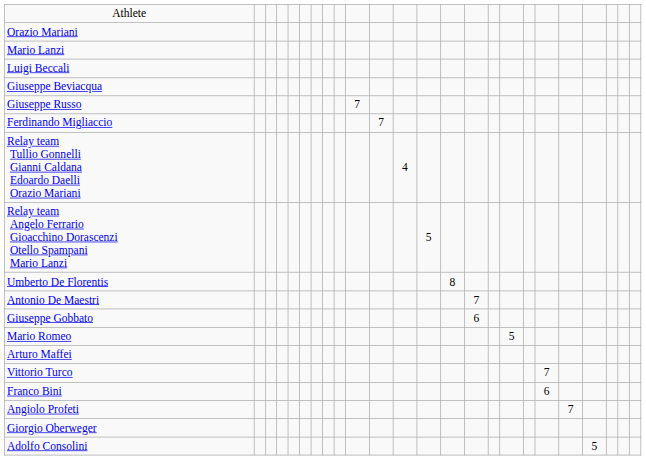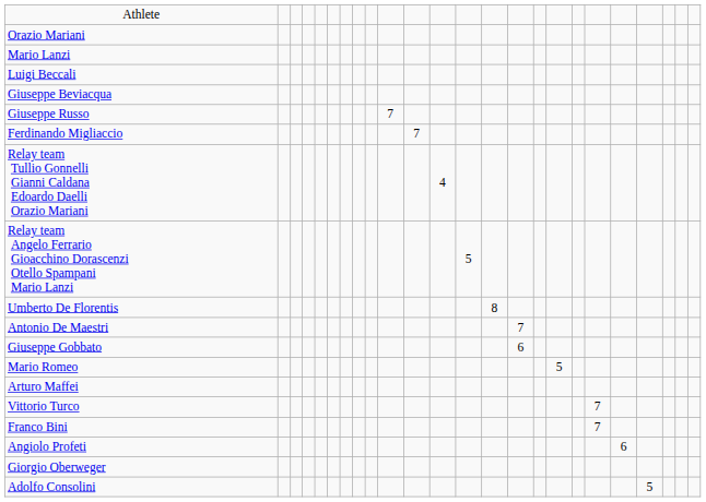 <table class="wikitable" style="text-align: center; font-size:100%" width="70%">
 <tr>
 <td>Athlete</td>
 <td></td>
 <td></td>
 <td></td>
 <td></td>
 <td></td>
 <td></td>
 <td></td>
 <td></td>
 <td></td>
 <td></td>
 <td></td>
 <td></td>
 <td></td>
 <td></td>
 <td></td>
 <td></td>
 <td></td>
 <td></td>
 <td></td>
 <td></td>
 <td></td>
 <td></td>
 <td></td>
 </tr>
 <tr>
 <td align=left><a href='#'>Orazio Mariani</a></td>
 <td></td>
 <td></td>
 <td></td>
 <td></td>
 <td></td>
 <td></td>
 <td></td>
 <td></td>
 <td></td>
 <td></td>
 <td></td>
 <td></td>
 <td></td>
 <td></td>
 <td></td>
 <td></td>
 <td></td>
 <td></td>
 <td></td>
 <td></td>
 <td></td>
 <td></td>
 <td></td>
 </tr>
 <tr>
 <td align=left><a href='#'>Mario Lanzi</a></td>
 <td></td>
 <td></td>
 <td></td>
 <td></td>
 <td></td>
 <td></td>
 <td></td>
 <td></td>
 <td></td>
 <td></td>
 <td></td>
 <td></td>
 <td></td>
 <td></td>
 <td></td>
 <td></td>
 <td></td>
 <td></td>
 <td></td>
 <td></td>
 <td></td>
 <td></td>
 <td></td>
 </tr>
 <tr>
 <td align=left><a href='#'>Luigi Beccali</a></td>
 <td></td>
 <td></td>
 <td></td>
 <td></td>
 <td></td>
 <td></td>
 <td></td>
 <td></td>
 <td></td>
 <td></td>
 <td></td>
 <td></td>
 <td></td>
 <td></td>
 <td></td>
 <td></td>
 <td></td>
 <td></td>
 <td></td>
 <td></td>
 <td></td>
 <td></td>
 <td></td>
 </tr>
 <tr>
 <td align=left><a href='#'>Giuseppe Beviacqua</a></td>
 <td></td>
 <td></td>
 <td></td>
 <td></td>
 <td></td>
 <td></td>
 <td></td>
 <td></td>
 <td></td>
 <td></td>
 <td></td>
 <td></td>
 <td></td>
 <td></td>
 <td></td>
 <td></td>
 <td></td>
 <td></td>
 <td></td>
 <td></td>
 <td></td>
 <td></td>
 <td></td>
 </tr>
 <tr>
 <td align=left><a href='#'>Giuseppe Russo</a></td>
 <td></td>
 <td></td>
 <td></td>
 <td></td>
 <td></td>
 <td></td>
 <td></td>
 <td></td>
 <td>7</td>
 <td></td>
 <td></td>
 <td></td>
 <td></td>
 <td></td>
 <td></td>
 <td></td>
 <td></td>
 <td></td>
 <td></td>
 <td></td>
 <td></td>
 <td></td>
 <td></td>
 </tr>
 <tr>
 <td align=left><a href='#'>Ferdinando Migliaccio</a></td>
 <td></td>
 <td></td>
 <td></td>
 <td></td>
 <td></td>
 <td></td>
 <td></td>
 <td></td>
 <td></td>
 <td>7</td>
 <td></td>
 <td></td>
 <td></td>
 <td></td>
 <td></td>
 <td></td>
 <td></td>
 <td></td>
 <td></td>
 <td></td>
 <td></td>
 <td></td>
 <td></td>
 </tr>
 <tr>
 <td align=left><a href='#'>Relay team</a><br> <a href='#'>Tullio Gonnelli</a><br> <a href='#'>Gianni Caldana</a><br> <a href='#'>Edoardo Daelli</a><br> <a href='#'>Orazio Mariani</a></td>
 <td></td>
 <td></td>
 <td></td>
 <td></td>
 <td></td>
 <td></td>
 <td></td>
 <td></td>
 <td></td>
 <td></td>
 <td>4</td>
 <td></td>
 <td></td>
 <td></td>
 <td></td>
 <td></td>
 <td></td>
 <td></td>
 <td></td>
 <td></td>
 <td></td>
 <td></td>
 <td></td>
 </tr>
 <tr>
 <td align=left><a href='#'>Relay team</a><br> <a href='#'>Angelo Ferrario</a><br> <a href='#'>Gioacchino Dorascenzi</a><br> <a href='#'>Otello Spampani</a><br> <a href='#'>Mario Lanzi</a></td>
 <td></td>
 <td></td>
 <td></td>
 <td></td>
 <td></td>
 <td></td>
 <td></td>
 <td></td>
 <td></td>
 <td></td>
 <td></td>
 <td>5</td>
 <td></td>
 <td></td>
 <td></td>
 <td></td>
 <td></td>
 <td></td>
 <td></td>
 <td></td>
 <td></td>
 <td></td>
 <td></td>
 </tr>
 <tr>
 <td align=left><a href='#'>Umberto De Florentis</a></td>
 <td></td>
 <td></td>
 <td></td>
 <td></td>
 <td></td>
 <td></td>
 <td></td>
 <td></td>
 <td></td>
 <td></td>
 <td></td>
 <td></td>
 <td>8</td>
 <td></td>
 <td></td>
 <td></td>
 <td></td>
 <td></td>
 <td></td>
 <td></td>
 <td></td>
 <td></td>
 <td></td>
 </tr>
 <tr>
 <td align=left><a href='#'>Antonio De Maestri</a></td>
 <td></td>
 <td></td>
 <td></td>
 <td></td>
 <td></td>
 <td></td>
 <td></td>
 <td></td>
 <td></td>
 <td></td>
 <td></td>
 <td></td>
 <td></td>
 <td>7</td>
 <td></td>
 <td></td>
 <td></td>
 <td></td>
 <td></td>
 <td></td>
 <td></td>
 <td></td>
 <td></td>
 </tr>
 <tr>
 <td align=left><a href='#'>Giuseppe Gobbato</a></td>
 <td></td>
 <td></td>
 <td></td>
 <td></td>
 <td></td>
 <td></td>
 <td></td>
 <td></td>
 <td></td>
 <td></td>
 <td></td>
 <td></td>
 <td></td>
 <td>6</td>
 <td></td>
 <td></td>
 <td></td>
 <td></td>
 <td></td>
 <td></td>
 <td></td>
 <td></td>
 <td></td>
 </tr>
 <tr>
 <td align=left><a href='#'>Mario Romeo</a></td>
 <td></td>
 <td></td>
 <td></td>
 <td></td>
 <td></td>
 <td></td>
 <td></td>
 <td></td>
 <td></td>
 <td></td>
 <td></td>
 <td></td>
 <td></td>
 <td></td>
 <td></td>
 <td>5</td>
 <td></td>
 <td></td>
 <td></td>
 <td></td>
 <td></td>
 <td></td>
 <td></td>
 </tr>
 <tr>
 <td align=left><a href='#'>Arturo Maffei</a></td>
 <td></td>
 <td></td>
 <td></td>
 <td></td>
 <td></td>
 <td></td>
 <td></td>
 <td></td>
 <td></td>
 <td></td>
 <td></td>
 <td></td>
 <td></td>
 <td></td>
 <td></td>
 <td></td>
 <td></td>
 <td></td>
 <td></td>
 <td></td>
 <td></td>
 <td></td>
 <td></td>
 </tr>
 <tr>
 <td align=left><a href='#'>Vittorio Turco</a></td>
 <td></td>
 <td></td>
 <td></td>
 <td></td>
 <td></td>
 <td></td>
 <td></td>
 <td></td>
 <td></td>
 <td></td>
 <td></td>
 <td></td>
 <td></td>
 <td></td>
 <td></td>
 <td></td>
 <td></td>
 <td>7</td>
 <td></td>
 <td></td>
 <td></td>
 <td></td>
 <td></td>
 </tr>
 <tr>
 <td align=left><a href='#'>Franco Bini</a></td>
 <td></td>
 <td></td>
 <td></td>
 <td></td>
 <td></td>
 <td></td>
 <td></td>
 <td></td>
 <td></td>
 <td></td>
 <td></td>
 <td></td>
 <td></td>
 <td></td>
 <td></td>
 <td></td>
 <td></td>
-<td>6</td>
+<td>7</td>
 <td></td>
 <td></td>
 <td></td>
 <td></td>
 <td></td>
 </tr>
 <tr>
 <td align=left><a href='#'>Angiolo Profeti</a></td>
 <td></td>
 <td></td>
 <td></td>
 <td></td>
 <td></td>
 <td></td>
 <td></td>
 <td></td>
 <td></td>
 <td></td>
 <td></td>
 <td></td>
 <td></td>
 <td></td>
 <td></td>
 <td></td>
 <td></td>
 <td></td>
-<td>7</td>
+<td>6</td>
 <td></td>
 <td></td>
 <td></td>
 <td></td>
 </tr>
 <tr>
 <td align=left><a href='#'>Giorgio Oberweger</a></td>
 <td></td>
 <td></td>
 <td></td>
 <td></td>
 <td></td>
 <td></td>
 <td></td>
 <td></td>
 <td></td>
 <td></td>
 <td></td>
 <td></td>
 <td></td>
 <td></td>
 <td></td>
 <td></td>
 <td></td>
 <td></td>
 <td></td>
 <td></td>
 <td></td>
 <td></td>
 <td></td>
 </tr>
 <tr>
 <td align=left><a href='#'>Adolfo Consolini</a></td>
 <td></td>
 <td></td>
 <td></td>
 <td></td>
 <td></td>
 <td></td>
 <td></td>
 <td></td>
 <td></td>
 <td></td>
 <td></td>
 <td></td>
 <td></td>
 <td></td>
 <td></td>
 <td></td>
 <td></td>
 <td></td>
 <td></td>
 <td>5</td>
 <td></td>
 <td></td>
 <td></td>
 </tr>
 </table>
